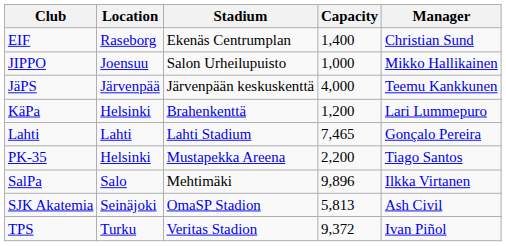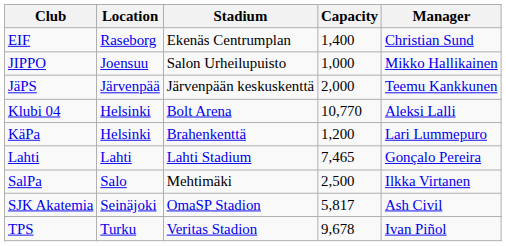 <table class="wikitable sortable">
 <tr>
 <th>Club</th>
 <th>Location</th>
 <th>Stadium</th>
 <th>Capacity</th>
 <th>Manager</th>
 </tr>
 <tr>
 <td><a href='#'>EIF</a></td>
 <td><a href='#'>Raseborg</a></td>
 <td>Ekenäs Centrumplan</td>
 <td>1,400</td>
 <td> <a href='#'>Christian Sund</a></td>
 </tr>
 <tr>
 <td><a href='#'>JIPPO</a></td>
 <td><a href='#'>Joensuu</a></td>
 <td>Salon Urheilupuisto</td>
 <td>1,000</td>
 <td> <a href='#'>Mikko Hallikainen</a></td>
 </tr>
 <tr>
 <td><a href='#'>JäPS</a></td>
 <td><a href='#'>Järvenpää</a></td>
 <td>Järvenpään keskuskenttä</td>
-<td>4,000</td>
+<td>2,000</td>
 <td> <a href='#'>Teemu Kankkunen</a></td>
+</tr>
+<tr>
+<td><a href='#'>Klubi 04</a></td>
+<td><a href='#'>Helsinki</a></td>
+<td><a href='#'>Bolt Arena</a></td>
+<td>10,770</td>
+<td> <a href='#'>Aleksi Lalli</a></td>
 </tr>
 <tr>
 <td><a href='#'>KäPa</a></td>
 <td><a href='#'>Helsinki</a></td>
 <td><a href='#'>Brahenkenttä</a></td>
 <td>1,200</td>
 <td> <a href='#'>Lari Lummepuro</a></td>
 </tr>
 <tr>
 <td><a href='#'>Lahti</a></td>
 <td><a href='#'>Lahti</a></td>
 <td><a href='#'>Lahti Stadium</a></td>
 <td>7,465</td>
 <td> <a href='#'>Gonçalo Pereira</a></td>
 </tr>
 <tr>
-<td><a href='#'>PK-35</a></td>
-<td><a href='#'>Helsinki</a></td>
-<td><a href='#'>Mustapekka Areena</a></td>
-<td>2,200</td>
-<td> <a href='#'>Tiago Santos</a></td>
-</tr>
-<tr>
 <td><a href='#'>SalPa</a></td>
 <td><a href='#'>Salo</a></td>
 <td>Mehtimäki</td>
-<td>9,896</td>
+<td>2,500</td>
 <td> <a href='#'>Ilkka Virtanen</a></td>
 </tr>
 <tr>
 <td><a href='#'>SJK Akatemia</a></td>
 <td><a href='#'>Seinäjoki</a></td>
 <td><a href='#'>OmaSP Stadion</a></td>
-<td>5,813</td>
+<td>5,817</td>
 <td> <a href='#'>Ash Civil</a></td>
 </tr>
 <tr>
 <td><a href='#'>TPS</a></td>
 <td><a href='#'>Turku</a></td>
 <td><a href='#'>Veritas Stadion</a></td>
-<td>9,372</td>
+<td>9,678</td>
 <td> <a href='#'>Ivan Piñol</a></td>
 </tr>
 </table>
